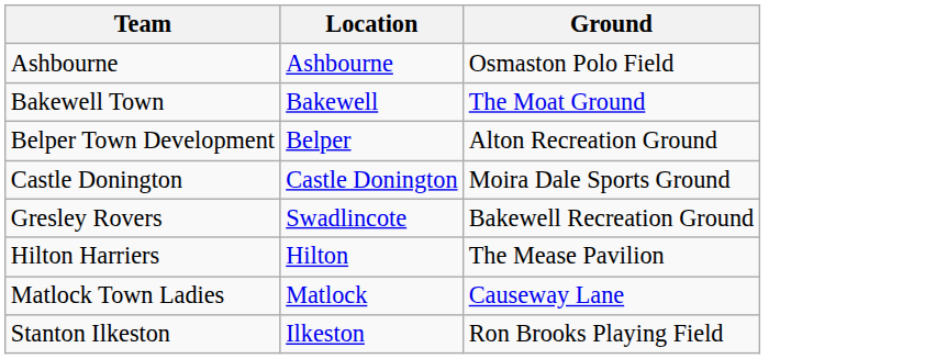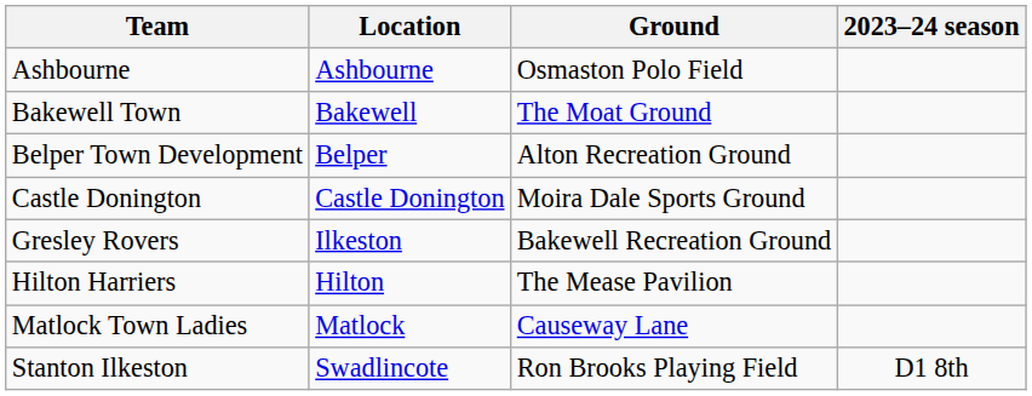 <table class="wikitable sortable">
 <tr>
 <th>Team</th>
 <th>Location</th>
 <th>Ground</th>
+<th data-sort-type="number">2023–24 season</th>
 </tr>
 <tr>
 <td>Ashbourne</td>
 <td><a href='#'>Ashbourne</a></td>
 <td>Osmaston Polo Field</td>
+<td style="text-align:center"></td>
 </tr>
 <tr>
 <td>Bakewell Town</td>
 <td><a href='#'>Bakewell</a></td>
 <td><a href='#'>The Moat Ground</a></td>
+<td style="text-align:center"></td>
 </tr>
 <tr>
 <td>Belper Town Development</td>
 <td><a href='#'>Belper</a></td>
 <td>Alton Recreation Ground</td>
+<td style="text-align:center"></td>
 </tr>
 <tr>
 <td>Castle Donington</td>
 <td><a href='#'>Castle Donington</a></td>
 <td>Moira Dale Sports Ground</td>
+<td style="text-align:center"></td>
 </tr>
 <tr>
 <td>Gresley Rovers</td>
-<td><a href='#'>Swadlincote</a></td>
+<td><a href='#'>Ilkeston</a></td>
 <td>Bakewell Recreation Ground</td>
+<td style="text-align:center"></td>
 </tr>
 <tr>
 <td>Hilton Harriers</td>
 <td><a href='#'>Hilton</a></td>
 <td>The Mease Pavilion</td>
+<td style="text-align:center"></td>
 </tr>
 <tr>
 <td>Matlock Town Ladies</td>
 <td><a href='#'>Matlock</a></td>
 <td><a href='#'>Causeway Lane</a></td>
+<td style="text-align:center"></td>
 </tr>
 <tr>
 <td>Stanton Ilkeston</td>
-<td><a href='#'>Ilkeston</a></td>
+<td><a href='#'>Swadlincote</a></td>
 <td>Ron Brooks Playing Field</td>
+<td style="text-align:center">D1 8th</td>
 </tr>
 </table>
